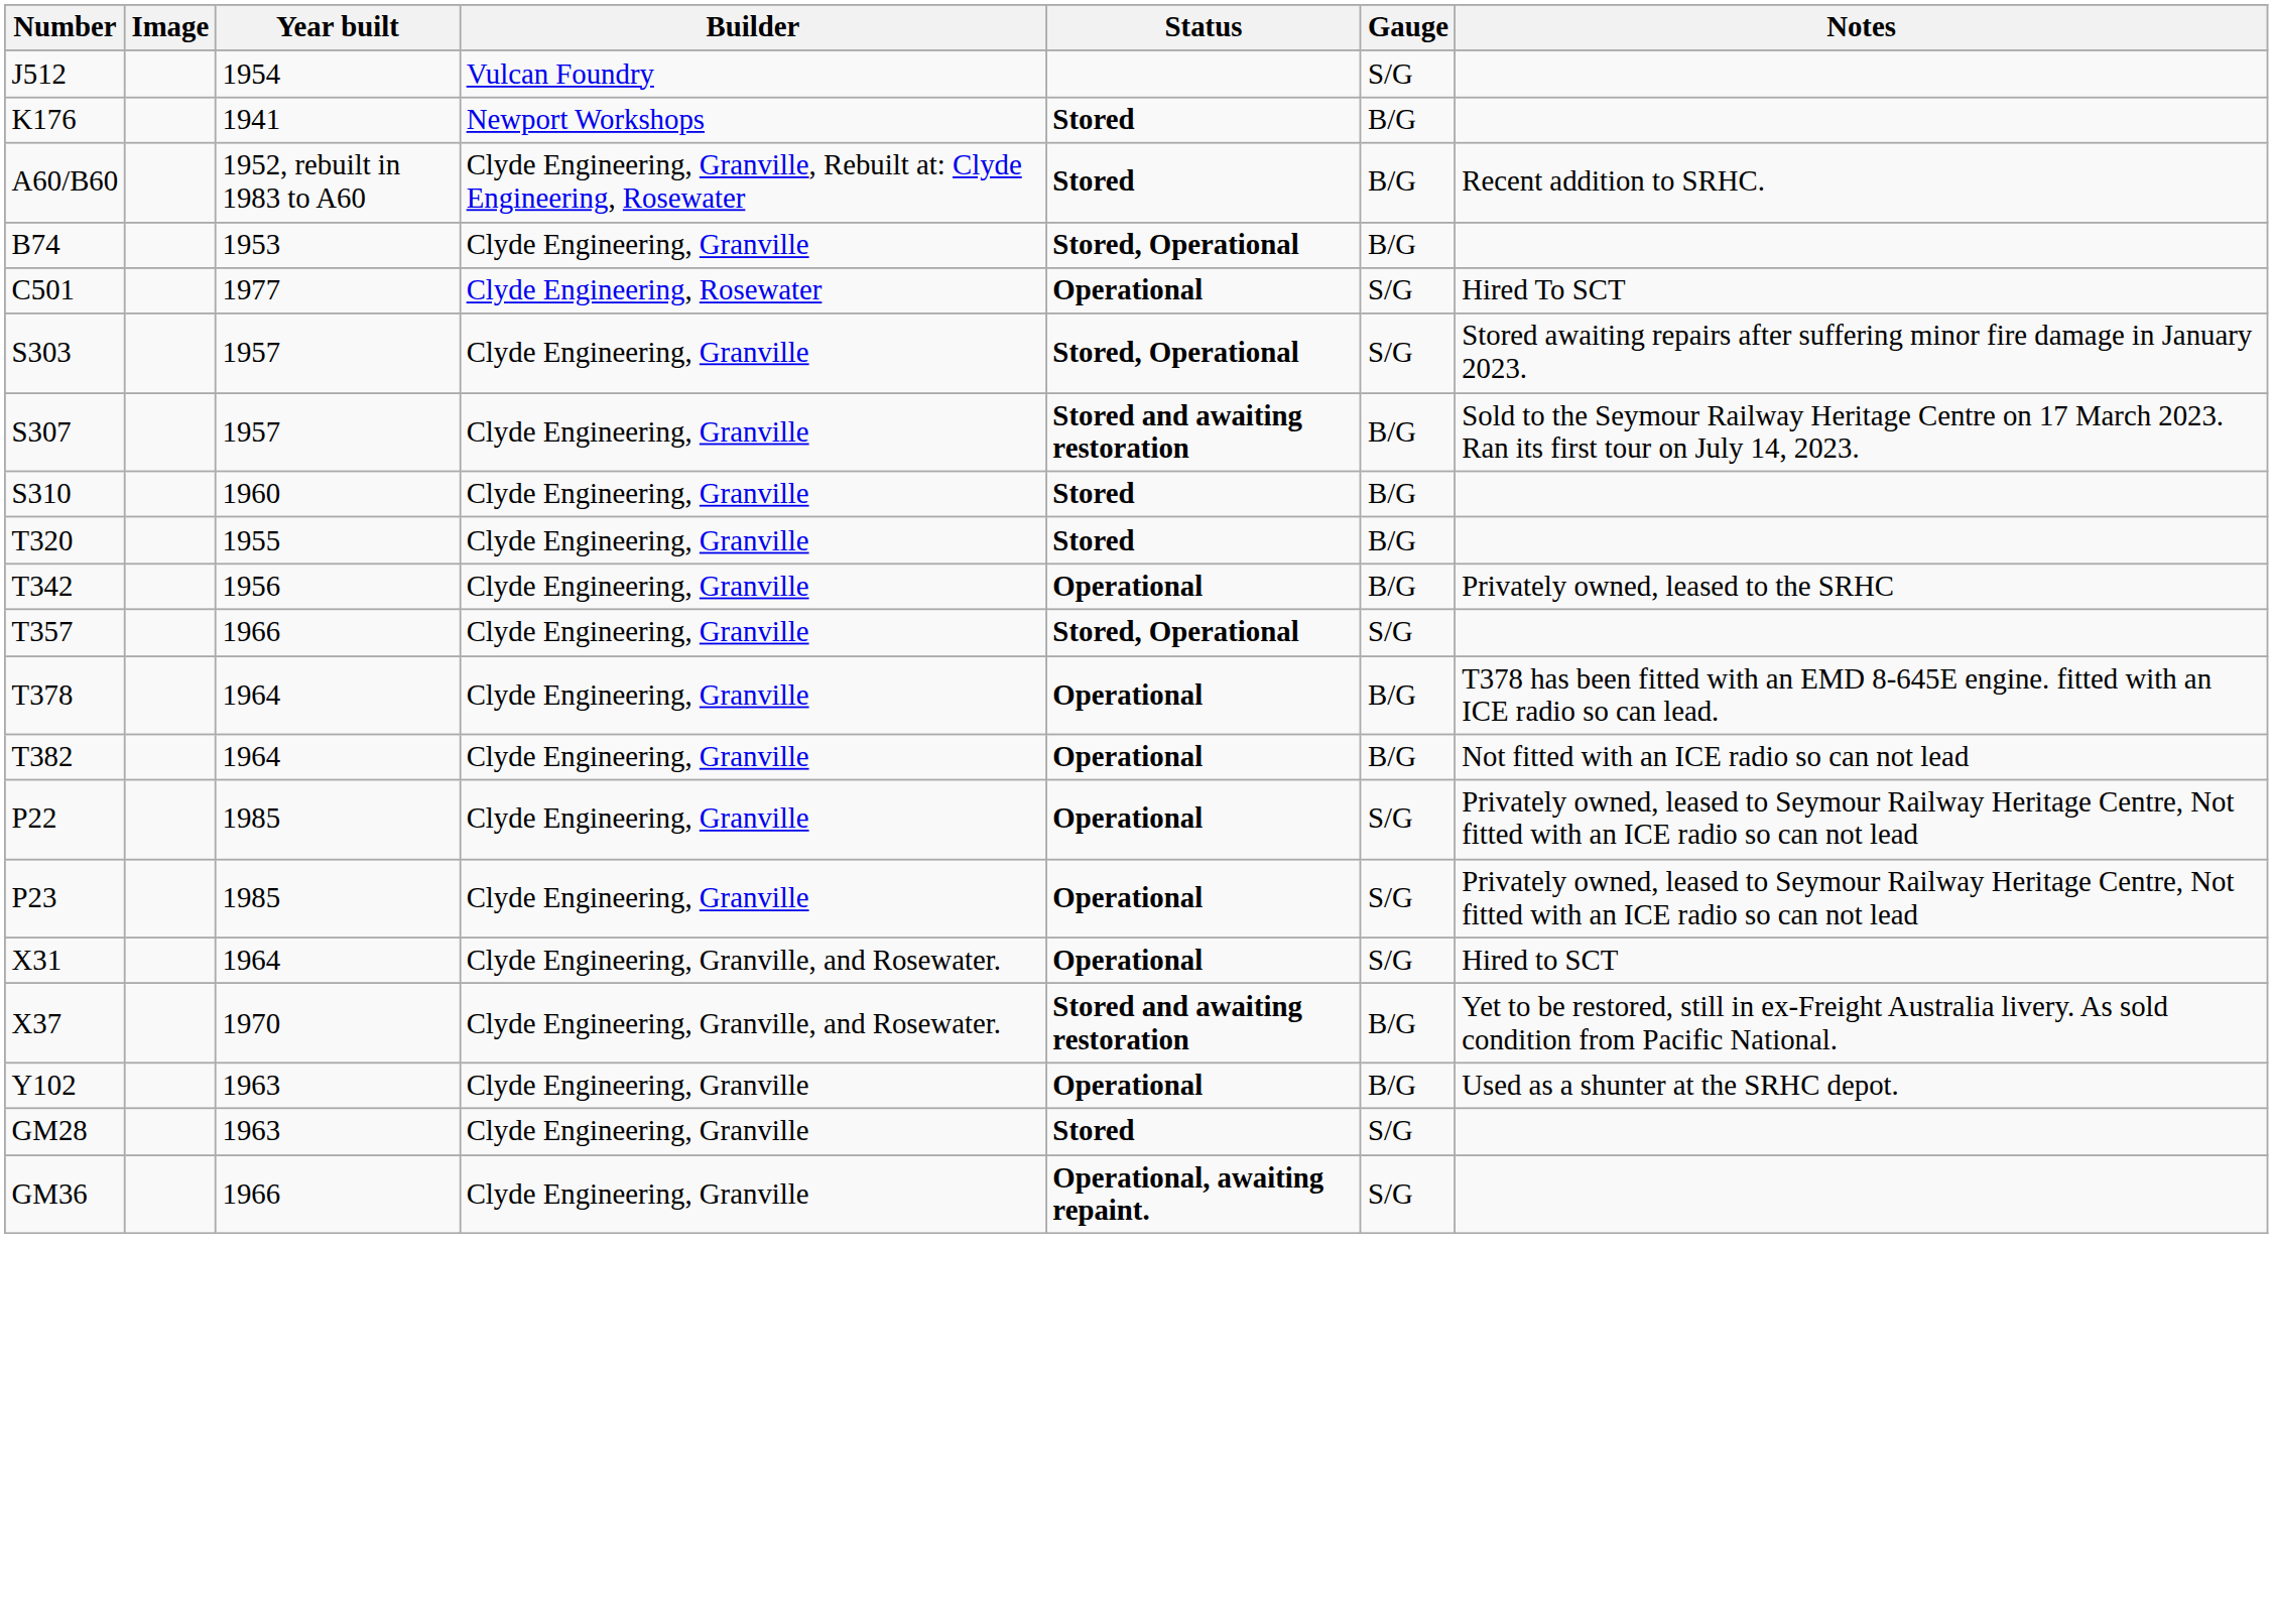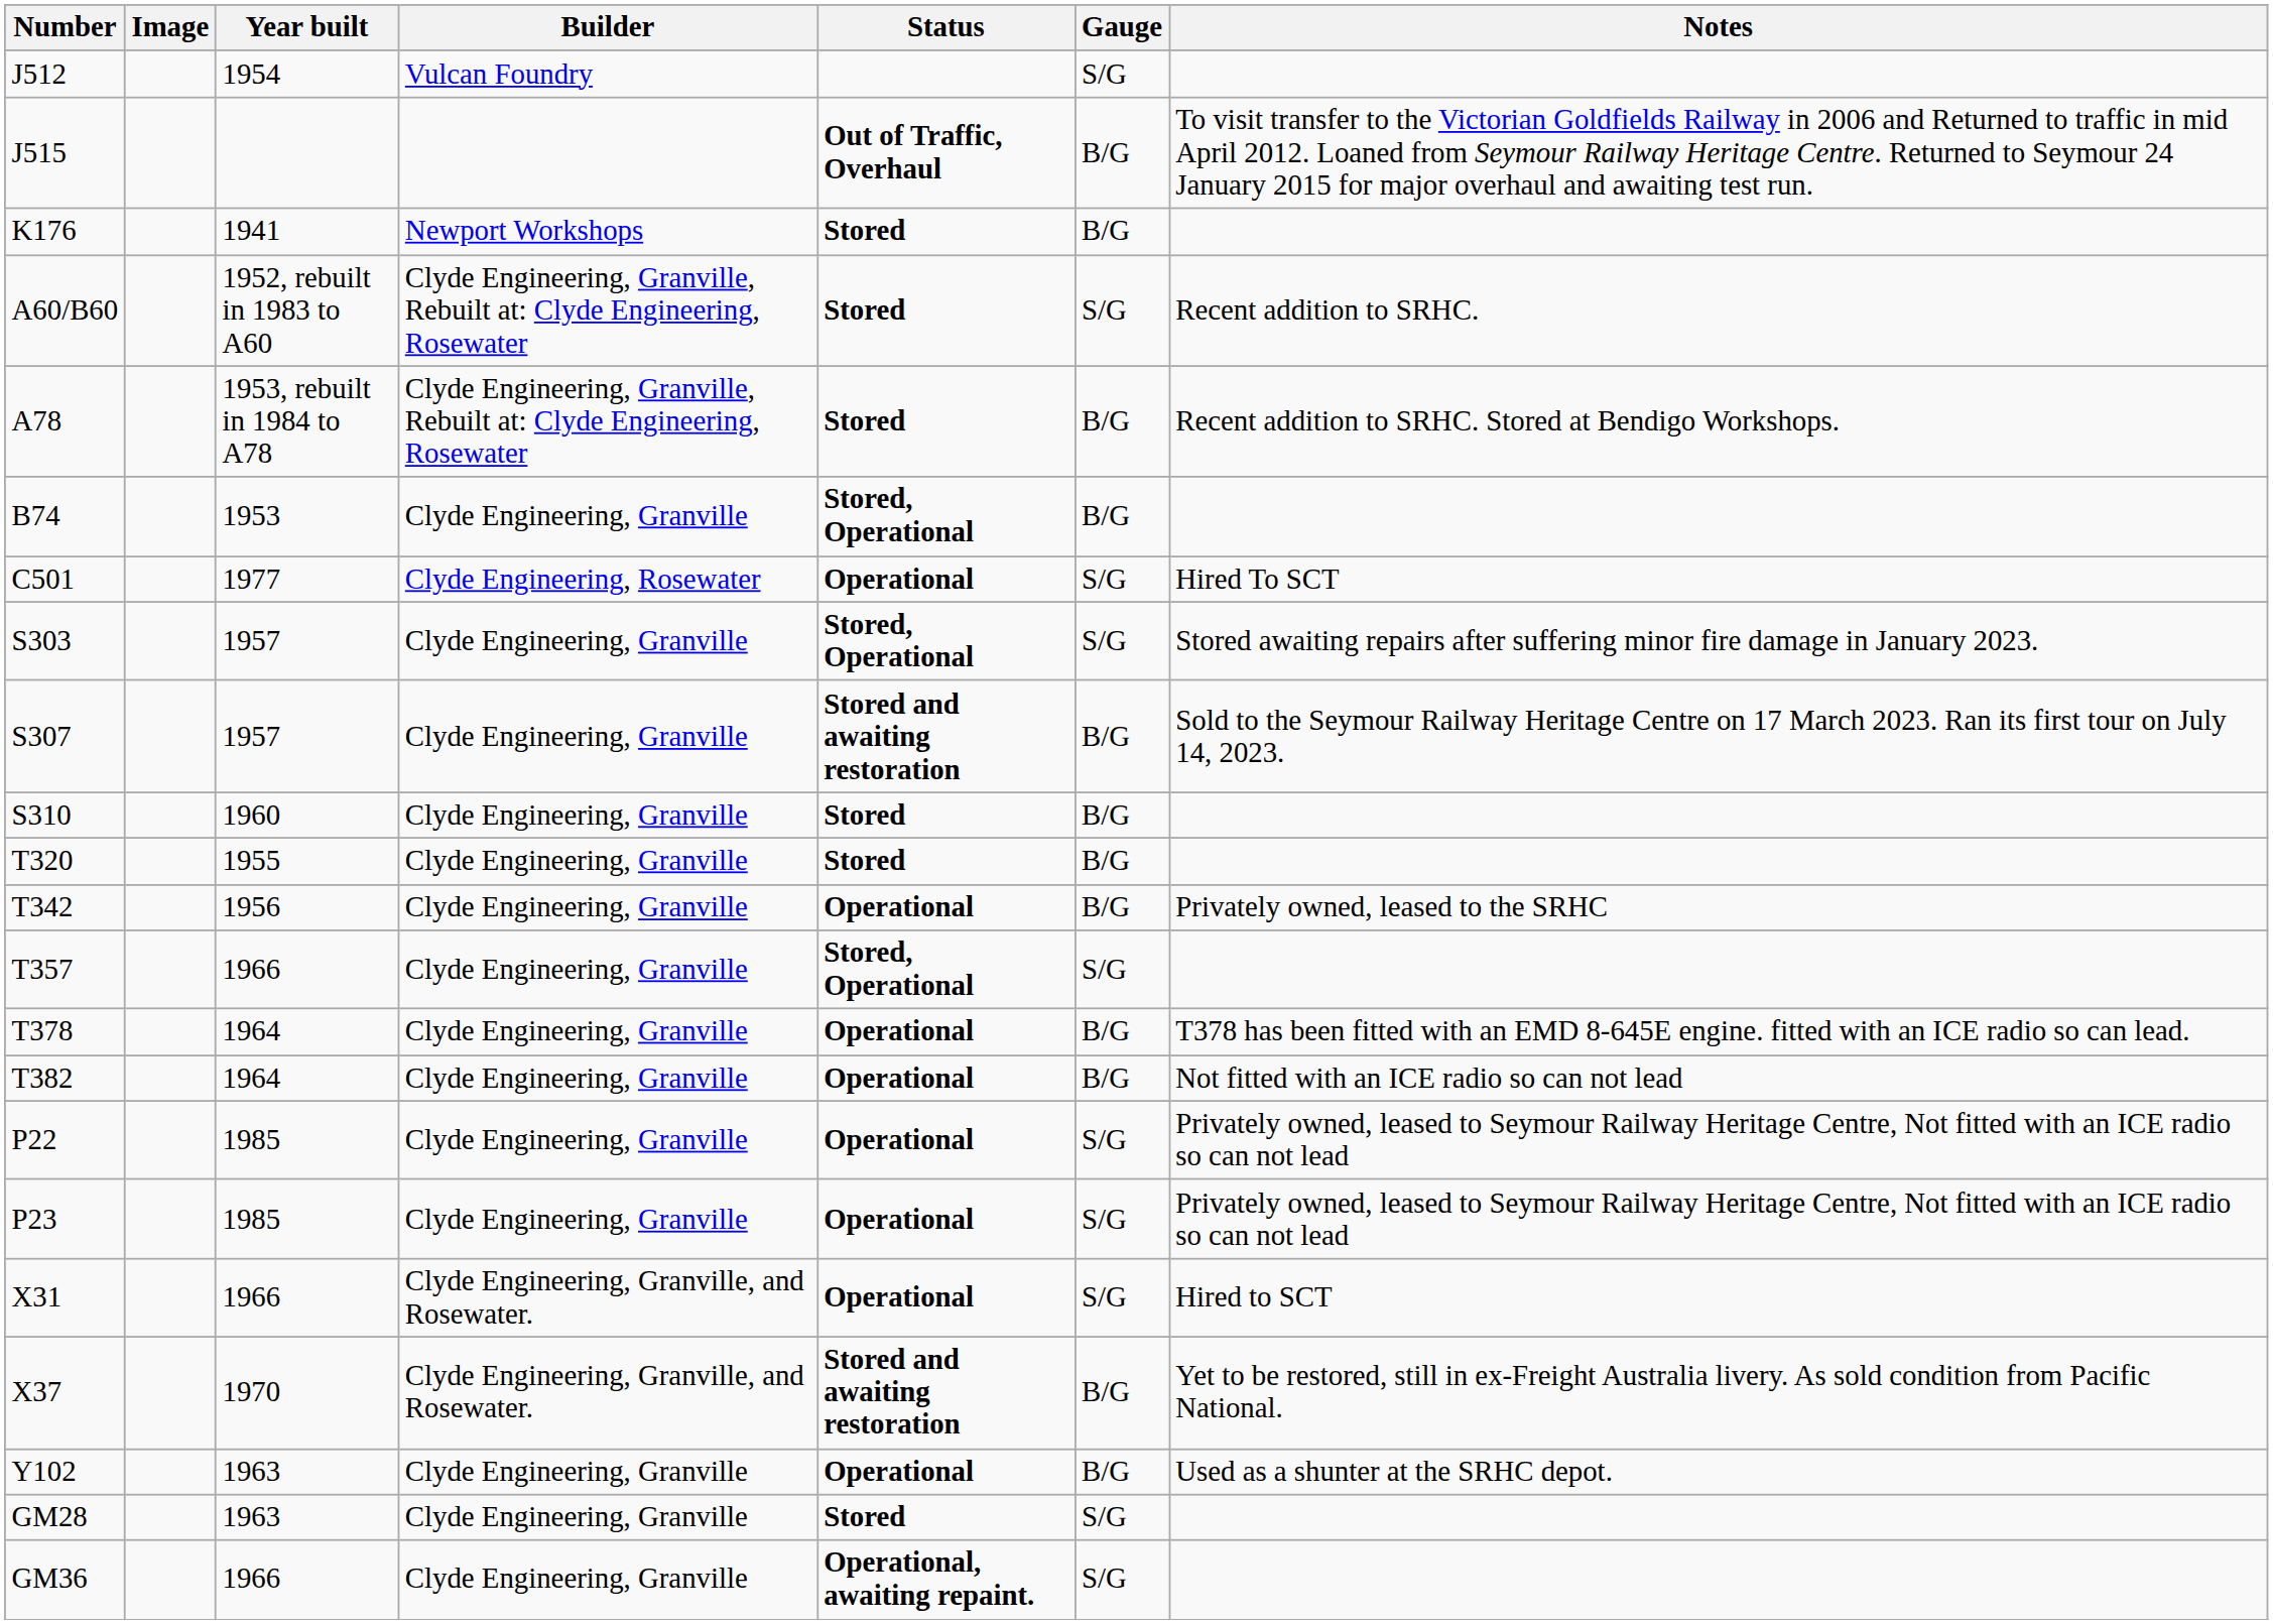 <table class="wikitable">
 <tr>
 <th>Number</th>
 <th>Image</th>
 <th>Year built</th>
 <th>Builder</th>
 <th>Status</th>
 <th>Gauge</th>
 <th>Notes</th>
 </tr>
 <tr>
 <td>J512</td>
 <td></td>
 <td>1954</td>
 <td><a href='#'>Vulcan Foundry</a></td>
 <td></td>
 <td>S/G</td>
 <td></td>
 </tr>
 <tr>
+<td>J515</td>
+<td></td>
+<td></td>
+<td></td>
+<td><strong>Out of Traffic, Overhaul</strong> </td>
+<td>B/G</td>
+<td>To visit transfer to the <a href='#'>Victorian Goldfields Railway</a> in 2006 and Returned to traffic in mid April 2012. Loaned from <em>Seymour Railway Heritage Centre</em>. Returned to Seymour 24 January 2015 for major overhaul and awaiting test run.</td>
+</tr>
+<tr>
 <td>K176</td>
 <td></td>
 <td>1941</td>
 <td><a href='#'>Newport Workshops</a></td>
 <td><strong>Stored</strong></td>
 <td>B/G</td>
 <td></td>
 </tr>
 <tr>
 <td>A60/B60</td>
 <td></td>
 <td>1952, rebuilt in 1983 to A60</td>
 <td>Clyde Engineering, <a href='#'>Granville</a>, Rebuilt at: <a href='#'>Clyde Engineering</a>, <a href='#'>Rosewater</a></td>
 <td><strong>Stored</strong></td>
+<td>S/G</td>
+<td>Recent addition to SRHC.</td>
+</tr>
+<tr>
+<td>A78</td>
+<td></td>
+<td>1953, rebuilt in 1984 to A78</td>
+<td>Clyde Engineering, <a href='#'>Granville</a>, Rebuilt at: <a href='#'>Clyde Engineering</a>, <a href='#'>Rosewater</a></td>
+<td><strong>Stored</strong></td>
 <td>B/G</td>
-<td>Recent addition to SRHC.</td>
+<td>Recent addition to SRHC. Stored at Bendigo Workshops.</td>
 </tr>
 <tr>
 <td>B74</td>
 <td></td>
 <td>1953</td>
 <td>Clyde Engineering, <a href='#'>Granville</a></td>
 <td><strong>Stored, Operational</strong></td>
 <td>B/G</td>
 <td></td>
 </tr>
 <tr>
 <td>C501</td>
 <td></td>
 <td>1977</td>
 <td><a href='#'>Clyde Engineering</a>, <a href='#'>Rosewater</a></td>
 <td><strong>Operational</strong></td>
 <td>S/G</td>
 <td>Hired To SCT</td>
 </tr>
 <tr>
 <td>S303</td>
 <td></td>
 <td>1957</td>
 <td>Clyde Engineering, <a href='#'>Granville</a></td>
 <td><strong>Stored, Operational</strong></td>
 <td>S/G</td>
 <td>Stored awaiting repairs after suffering minor fire damage in January 2023.</td>
 </tr>
 <tr>
 <td>S307</td>
 <td></td>
 <td>1957</td>
 <td>Clyde Engineering, <a href='#'>Granville</a></td>
 <td><strong>Stored and awaiting restoration</strong></td>
 <td>B/G</td>
 <td>Sold to the Seymour Railway Heritage Centre on 17 March 2023. Ran its first tour on July 14, 2023.</td>
 </tr>
 <tr>
 <td>S310</td>
 <td></td>
 <td>1960</td>
 <td>Clyde Engineering, <a href='#'>Granville</a></td>
 <td><strong>Stored</strong></td>
 <td>B/G</td>
 <td></td>
 </tr>
 <tr>
 <td>T320</td>
 <td></td>
 <td>1955</td>
 <td>Clyde Engineering, <a href='#'>Granville</a></td>
 <td><strong>Stored</strong></td>
 <td>B/G</td>
 <td></td>
 </tr>
 <tr>
 <td>T342</td>
 <td></td>
 <td>1956</td>
 <td>Clyde Engineering, <a href='#'>Granville</a></td>
 <td><strong>Operational</strong></td>
 <td>B/G</td>
 <td>Privately owned, leased to the SRHC</td>
 </tr>
 <tr>
 <td>T357</td>
 <td></td>
 <td>1966</td>
 <td>Clyde Engineering, <a href='#'>Granville</a></td>
 <td><strong>Stored, Operational</strong></td>
 <td>S/G</td>
 <td></td>
 </tr>
 <tr>
 <td>T378</td>
 <td></td>
 <td>1964</td>
 <td>Clyde Engineering, <a href='#'>Granville</a></td>
 <td><strong>Operational</strong></td>
 <td>B/G</td>
 <td>T378 has been fitted with an EMD 8-645E engine. fitted with an ICE radio so can lead.</td>
 </tr>
 <tr>
 <td>T382</td>
 <td></td>
 <td>1964</td>
 <td>Clyde Engineering, <a href='#'>Granville</a></td>
 <td><strong>Operational</strong></td>
 <td>B/G</td>
 <td>Not fitted with an ICE radio so can not lead</td>
 </tr>
 <tr>
 <td>P22</td>
 <td></td>
 <td>1985</td>
 <td>Clyde Engineering, <a href='#'>Granville</a></td>
 <td><strong>Operational</strong></td>
 <td>S/G</td>
 <td>Privately owned, leased to Seymour Railway Heritage Centre, Not fitted with an ICE radio so can not lead</td>
 </tr>
 <tr>
 <td>P23</td>
 <td></td>
 <td>1985</td>
 <td>Clyde Engineering, <a href='#'>Granville</a></td>
 <td><strong>Operational</strong></td>
 <td>S/G</td>
 <td>Privately owned, leased to Seymour Railway Heritage Centre, Not fitted with an ICE radio so can not lead</td>
 </tr>
 <tr>
 <td>X31</td>
 <td></td>
-<td>1964</td>
+<td>1966</td>
 <td>Clyde Engineering, Granville, and Rosewater.</td>
 <td><strong>Operational</strong></td>
 <td>S/G</td>
 <td>Hired to SCT</td>
 </tr>
 <tr>
 <td>X37</td>
 <td></td>
 <td>1970</td>
 <td>Clyde Engineering, Granville, and Rosewater.</td>
 <td><strong>Stored and awaiting restoration</strong></td>
 <td>B/G</td>
 <td>Yet to be restored, still in ex-Freight Australia livery. As sold condition from Pacific National.</td>
 </tr>
 <tr>
 <td>Y102</td>
 <td></td>
 <td>1963</td>
 <td>Clyde Engineering, Granville</td>
 <td><strong>Operational</strong></td>
 <td>B/G</td>
 <td>Used as a shunter at the SRHC depot.</td>
 </tr>
 <tr>
 <td>GM28</td>
 <td></td>
 <td>1963</td>
 <td>Clyde Engineering, Granville</td>
 <td><strong>Stored</strong></td>
 <td>S/G</td>
 <td></td>
 </tr>
 <tr>
 <td>GM36</td>
 <td></td>
 <td>1966</td>
 <td>Clyde Engineering, Granville</td>
 <td><strong>Operational, awaiting repaint.</strong></td>
 <td>S/G</td>
 <td></td>
 </tr>
 <tr>
 </tr>
 </table>
